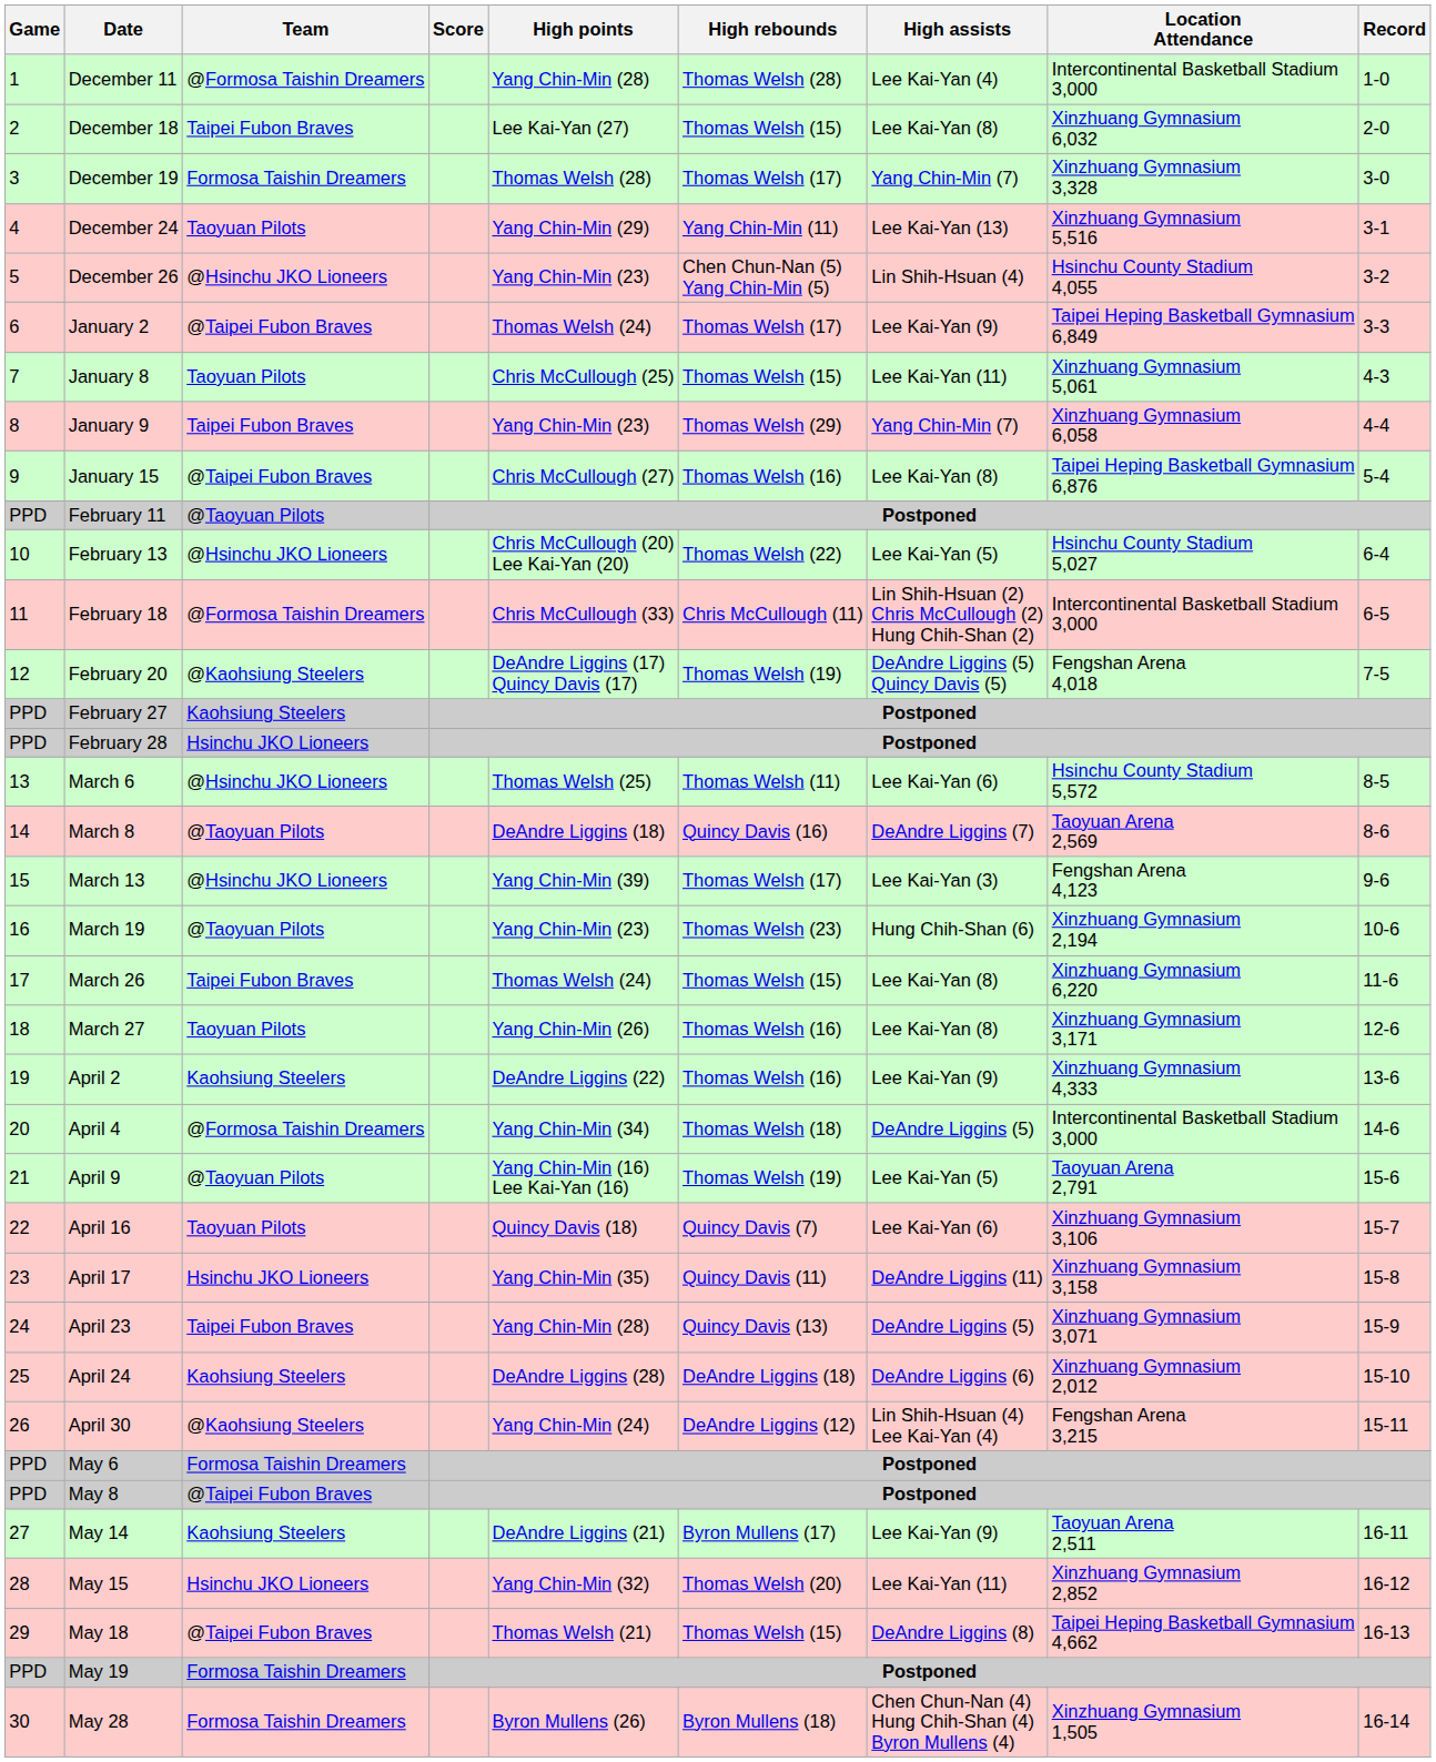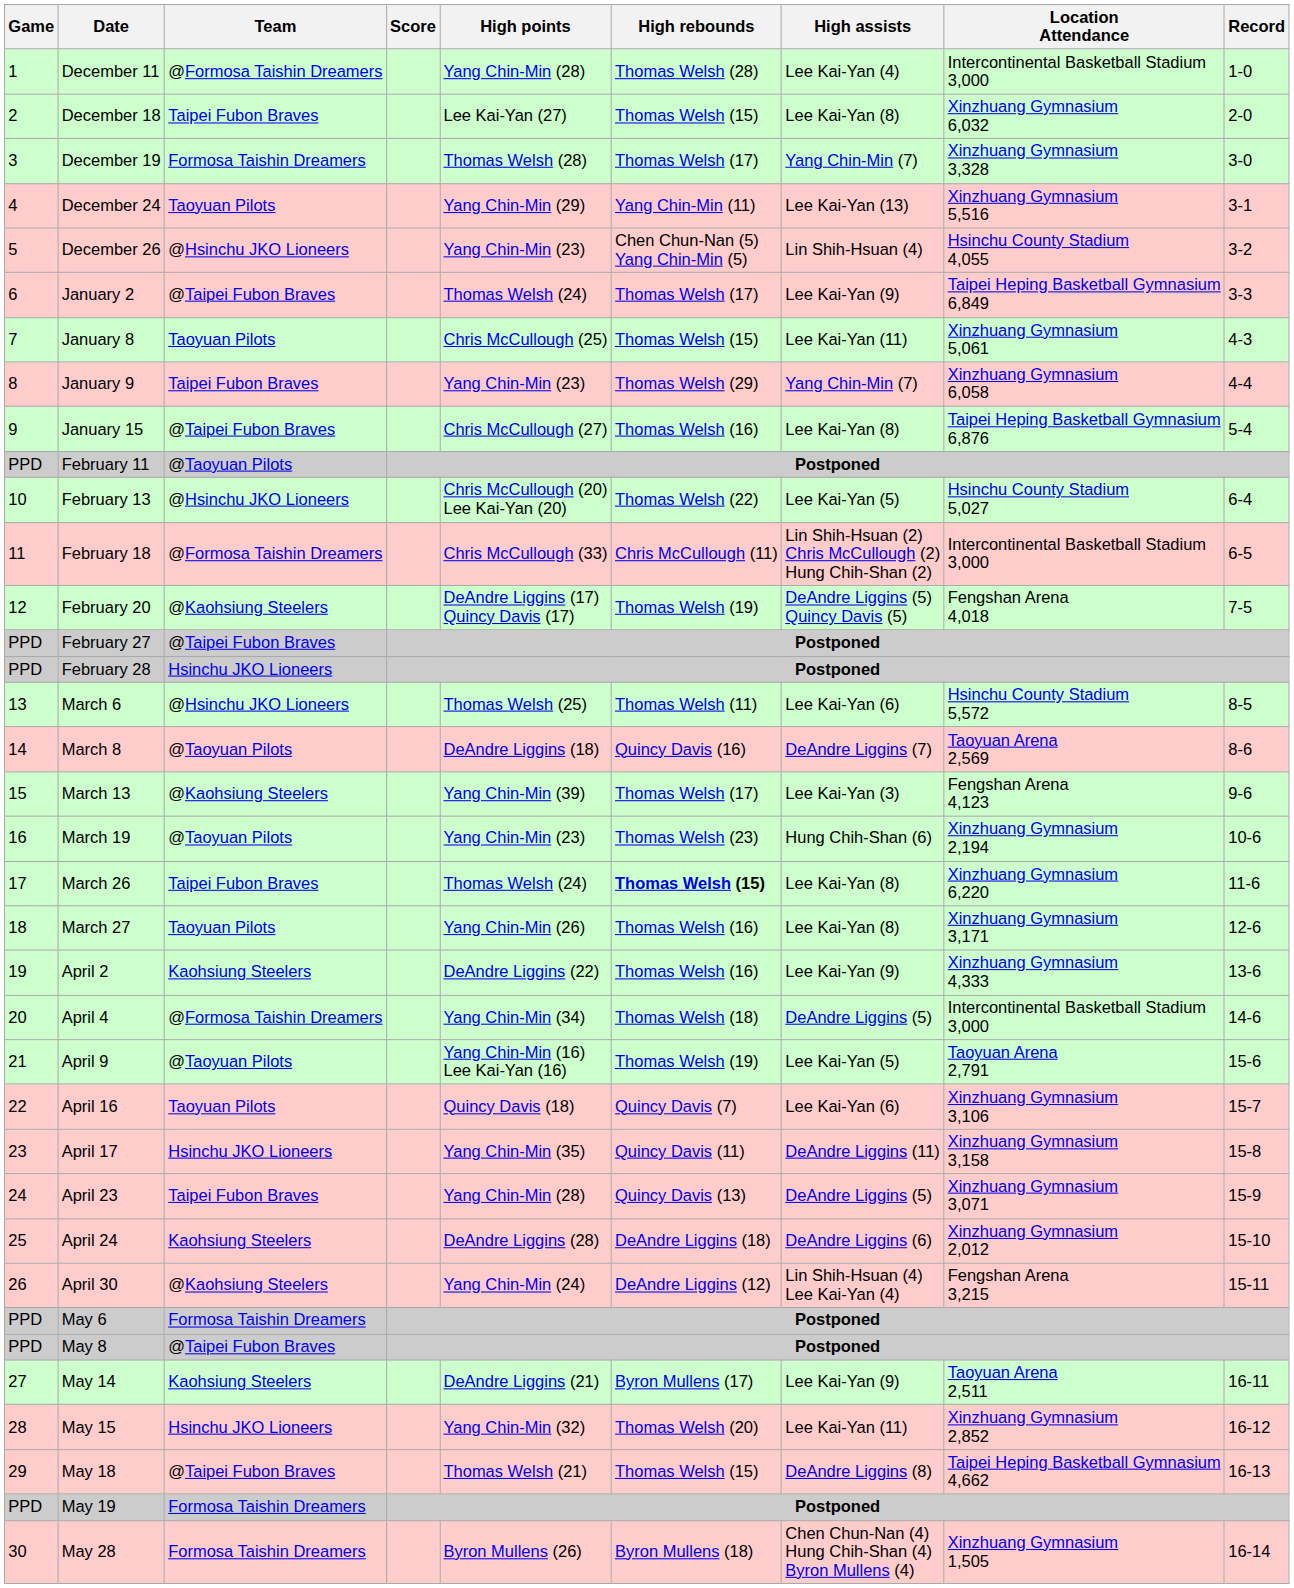 <table class="wikitable">
 <tr>
 <th>Game</th>
 <th>Date</th>
 <th>Team</th>
 <th>Score</th>
 <th>High points</th>
 <th>High rebounds</th>
 <th>High assists</th>
 <th>Location<br>Attendance</th>
 <th>Record</th>
 </tr>
 <tr style="background:#cfc;">
 <td>1</td>
 <td>December 11</td>
 <td>@<a href='#'>Formosa Taishin Dreamers</a></td>
 <td></td>
 <td><a href='#'>Yang Chin-Min</a> (28)</td>
 <td><a href='#'>Thomas Welsh</a> (28)</td>
 <td>Lee Kai-Yan (4)</td>
 <td>Intercontinental Basketball Stadium<br>3,000</td>
 <td>1-0</td>
 </tr>
 <tr style="background:#cfc;">
 <td>2</td>
 <td>December 18</td>
 <td><a href='#'>Taipei Fubon Braves</a></td>
 <td></td>
 <td>Lee Kai-Yan (27)</td>
 <td><a href='#'>Thomas Welsh</a> (15)</td>
 <td>Lee Kai-Yan (8)</td>
 <td><a href='#'>Xinzhuang Gymnasium</a><br>6,032</td>
 <td>2-0</td>
 </tr>
 <tr style="background:#cfc;">
 <td>3</td>
 <td>December 19</td>
 <td><a href='#'>Formosa Taishin Dreamers</a></td>
 <td></td>
 <td><a href='#'>Thomas Welsh</a> (28)</td>
 <td><a href='#'>Thomas Welsh</a> (17)</td>
 <td><a href='#'>Yang Chin-Min</a> (7)</td>
 <td><a href='#'>Xinzhuang Gymnasium</a><br>3,328</td>
 <td>3-0</td>
 </tr>
 <tr style="background:#fcc;">
 <td>4</td>
 <td>December 24</td>
 <td><a href='#'>Taoyuan Pilots</a></td>
 <td></td>
 <td><a href='#'>Yang Chin-Min</a> (29)</td>
 <td><a href='#'>Yang Chin-Min</a> (11)</td>
 <td>Lee Kai-Yan (13)</td>
 <td><a href='#'>Xinzhuang Gymnasium</a><br>5,516</td>
 <td>3-1</td>
 </tr>
 <tr style="background:#fcc;">
 <td>5</td>
 <td>December 26</td>
 <td>@<a href='#'>Hsinchu JKO Lioneers</a></td>
 <td></td>
 <td><a href='#'>Yang Chin-Min</a> (23)</td>
 <td>Chen Chun-Nan (5)<br><a href='#'>Yang Chin-Min</a> (5)</td>
 <td>Lin Shih-Hsuan (4)</td>
 <td><a href='#'>Hsinchu County Stadium</a><br>4,055</td>
 <td>3-2</td>
 </tr>
 <tr style="background:#fcc;">
 <td>6</td>
 <td>January 2</td>
 <td>@<a href='#'>Taipei Fubon Braves</a></td>
 <td></td>
 <td><a href='#'>Thomas Welsh</a> (24)</td>
 <td><a href='#'>Thomas Welsh</a> (17)</td>
 <td>Lee Kai-Yan (9)</td>
 <td><a href='#'>Taipei Heping Basketball Gymnasium</a><br>6,849</td>
 <td>3-3</td>
 </tr>
 <tr style="background:#cfc;">
 <td>7</td>
 <td>January 8</td>
 <td><a href='#'>Taoyuan Pilots</a></td>
 <td></td>
 <td><a href='#'>Chris McCullough</a> (25)</td>
 <td><a href='#'>Thomas Welsh</a> (15)</td>
 <td>Lee Kai-Yan (11)</td>
 <td><a href='#'>Xinzhuang Gymnasium</a><br>5,061</td>
 <td>4-3</td>
 </tr>
 <tr style="background:#fcc;">
 <td>8</td>
 <td>January 9</td>
 <td><a href='#'>Taipei Fubon Braves</a></td>
 <td></td>
 <td><a href='#'>Yang Chin-Min</a> (23)</td>
 <td><a href='#'>Thomas Welsh</a> (29)</td>
 <td><a href='#'>Yang Chin-Min</a> (7)</td>
 <td><a href='#'>Xinzhuang Gymnasium</a><br>6,058</td>
 <td>4-4</td>
 </tr>
 <tr style="background:#cfc;">
 <td>9</td>
 <td>January 15</td>
 <td>@<a href='#'>Taipei Fubon Braves</a></td>
 <td></td>
 <td><a href='#'>Chris McCullough</a> (27)</td>
 <td><a href='#'>Thomas Welsh</a> (16)</td>
 <td>Lee Kai-Yan (8)</td>
 <td><a href='#'>Taipei Heping Basketball Gymnasium</a><br>6,876</td>
 <td>5-4</td>
 </tr>
 <tr style="background:#ccc">
 <td>PPD</td>
 <td>February 11</td>
 <td>@<a href='#'>Taoyuan Pilots</a></td>
 <td colspan = 6 style="text-align:center"><strong>Postponed</strong></td>
 </tr>
 <tr style="background:#cfc;">
 <td>10</td>
 <td>February 13</td>
 <td>@<a href='#'>Hsinchu JKO Lioneers</a></td>
 <td></td>
 <td><a href='#'>Chris McCullough</a> (20)<br>Lee Kai-Yan (20)</td>
 <td><a href='#'>Thomas Welsh</a> (22)</td>
 <td>Lee Kai-Yan (5)</td>
 <td><a href='#'>Hsinchu County Stadium</a><br>5,027</td>
 <td>6-4</td>
 </tr>
 <tr style="background:#fcc;">
 <td>11</td>
 <td>February 18</td>
 <td>@<a href='#'>Formosa Taishin Dreamers</a></td>
 <td></td>
 <td><a href='#'>Chris McCullough</a> (33)</td>
 <td><a href='#'>Chris McCullough</a> (11)</td>
 <td>Lin Shih-Hsuan (2)<br><a href='#'>Chris McCullough</a> (2)<br>Hung Chih-Shan (2)</td>
 <td>Intercontinental Basketball Stadium<br>3,000</td>
 <td>6-5</td>
 </tr>
 <tr style="background:#cfc;">
 <td>12</td>
 <td>February 20</td>
 <td>@<a href='#'>Kaohsiung Steelers</a></td>
 <td></td>
 <td><a href='#'>DeAndre Liggins</a> (17)<br><a href='#'>Quincy Davis</a> (17)</td>
 <td><a href='#'>Thomas Welsh</a> (19)</td>
 <td><a href='#'>DeAndre Liggins</a> (5)<br><a href='#'>Quincy Davis</a> (5)</td>
 <td>Fengshan Arena<br>4,018</td>
 <td>7-5</td>
 </tr>
 <tr style="background:#ccc">
 <td>PPD</td>
 <td>February 27</td>
-<td><a href='#'>Kaohsiung Steelers</a></td>
+<td>@<a href='#'>Taipei Fubon Braves</a></td>
 <td colspan = 6 style="text-align:center"><strong>Postponed</strong></td>
 </tr>
 <tr style="background:#ccc">
 <td>PPD</td>
 <td>February 28</td>
 <td><a href='#'>Hsinchu JKO Lioneers</a></td>
 <td colspan = 6 style="text-align:center"><strong>Postponed</strong></td>
 </tr>
 <tr style="background:#cfc;">
 <td>13</td>
 <td>March 6</td>
 <td>@<a href='#'>Hsinchu JKO Lioneers</a></td>
 <td></td>
 <td><a href='#'>Thomas Welsh</a> (25)</td>
 <td><a href='#'>Thomas Welsh</a> (11)</td>
 <td>Lee Kai-Yan (6)</td>
 <td><a href='#'>Hsinchu County Stadium</a><br>5,572</td>
 <td>8-5</td>
 </tr>
 <tr style="background:#fcc;">
 <td>14</td>
 <td>March 8</td>
 <td>@<a href='#'>Taoyuan Pilots</a></td>
 <td></td>
 <td><a href='#'>DeAndre Liggins</a> (18)</td>
 <td><a href='#'>Quincy Davis</a> (16)</td>
 <td><a href='#'>DeAndre Liggins</a> (7)</td>
 <td><a href='#'>Taoyuan Arena</a><br>2,569</td>
 <td>8-6</td>
 </tr>
 <tr style="background:#cfc;">
 <td>15</td>
 <td>March 13</td>
-<td>@<a href='#'>Hsinchu JKO Lioneers</a></td>
+<td>@<a href='#'>Kaohsiung Steelers</a></td>
 <td></td>
 <td><a href='#'>Yang Chin-Min</a> (39)</td>
 <td><a href='#'>Thomas Welsh</a> (17)</td>
 <td>Lee Kai-Yan (3)</td>
 <td>Fengshan Arena<br>4,123</td>
 <td>9-6</td>
 </tr>
 <tr style="background:#cfc;">
 <td>16</td>
 <td>March 19</td>
 <td>@<a href='#'>Taoyuan Pilots</a></td>
 <td></td>
 <td><a href='#'>Yang Chin-Min</a> (23)</td>
 <td><a href='#'>Thomas Welsh</a> (23)</td>
 <td>Hung Chih-Shan (6)</td>
 <td><a href='#'>Xinzhuang Gymnasium</a><br>2,194</td>
 <td>10-6</td>
 </tr>
 <tr style="background:#cfc;">
 <td>17</td>
 <td>March 26</td>
 <td><a href='#'>Taipei Fubon Braves</a></td>
 <td></td>
 <td><a href='#'>Thomas Welsh</a> (24)</td>
-<td><a href='#'>Thomas Welsh</a> (15)</td>
+<td><strong><a href='#'>Thomas Welsh</a> (15)</strong></td>
 <td>Lee Kai-Yan (8)</td>
 <td><a href='#'>Xinzhuang Gymnasium</a><br>6,220</td>
 <td>11-6</td>
 </tr>
 <tr style="background:#cfc;">
 <td>18</td>
 <td>March 27</td>
 <td><a href='#'>Taoyuan Pilots</a></td>
 <td></td>
 <td><a href='#'>Yang Chin-Min</a> (26)</td>
 <td><a href='#'>Thomas Welsh</a> (16)</td>
 <td>Lee Kai-Yan (8)</td>
 <td><a href='#'>Xinzhuang Gymnasium</a><br>3,171</td>
 <td>12-6</td>
 </tr>
 <tr style="background:#cfc;">
 <td>19</td>
 <td>April 2</td>
 <td><a href='#'>Kaohsiung Steelers</a></td>
 <td></td>
 <td><a href='#'>DeAndre Liggins</a> (22)</td>
 <td><a href='#'>Thomas Welsh</a> (16)</td>
 <td>Lee Kai-Yan (9)</td>
 <td><a href='#'>Xinzhuang Gymnasium</a><br>4,333</td>
 <td>13-6</td>
 </tr>
 <tr style="background:#cfc;">
 <td>20</td>
 <td>April 4</td>
 <td>@<a href='#'>Formosa Taishin Dreamers</a></td>
 <td></td>
 <td><a href='#'>Yang Chin-Min</a> (34)</td>
 <td><a href='#'>Thomas Welsh</a> (18)</td>
 <td><a href='#'>DeAndre Liggins</a> (5)</td>
 <td>Intercontinental Basketball Stadium<br>3,000</td>
 <td>14-6</td>
 </tr>
 <tr style="background:#cfc;">
 <td>21</td>
 <td>April 9</td>
 <td>@<a href='#'>Taoyuan Pilots</a></td>
 <td></td>
 <td><a href='#'>Yang Chin-Min</a> (16)<br>Lee Kai-Yan (16)</td>
 <td><a href='#'>Thomas Welsh</a> (19)</td>
 <td>Lee Kai-Yan (5)</td>
 <td><a href='#'>Taoyuan Arena</a><br>2,791</td>
 <td>15-6</td>
 </tr>
 <tr style="background:#fcc;">
 <td>22</td>
 <td>April 16</td>
 <td><a href='#'>Taoyuan Pilots</a></td>
 <td></td>
 <td><a href='#'>Quincy Davis</a> (18)</td>
 <td><a href='#'>Quincy Davis</a> (7)</td>
 <td>Lee Kai-Yan (6)</td>
 <td><a href='#'>Xinzhuang Gymnasium</a><br>3,106</td>
 <td>15-7</td>
 </tr>
 <tr style="background:#fcc;">
 <td>23</td>
 <td>April 17</td>
 <td><a href='#'>Hsinchu JKO Lioneers</a></td>
 <td></td>
 <td><a href='#'>Yang Chin-Min</a> (35)</td>
 <td><a href='#'>Quincy Davis</a> (11)</td>
 <td><a href='#'>DeAndre Liggins</a> (11)</td>
 <td><a href='#'>Xinzhuang Gymnasium</a><br>3,158</td>
 <td>15-8</td>
 </tr>
 <tr style="background:#fcc;">
 <td>24</td>
 <td>April 23</td>
 <td><a href='#'>Taipei Fubon Braves</a></td>
 <td></td>
 <td><a href='#'>Yang Chin-Min</a> (28)</td>
 <td><a href='#'>Quincy Davis</a> (13)</td>
 <td><a href='#'>DeAndre Liggins</a> (5)</td>
 <td><a href='#'>Xinzhuang Gymnasium</a><br>3,071</td>
 <td>15-9</td>
 </tr>
 <tr style="background:#fcc;">
 <td>25</td>
 <td>April 24</td>
 <td><a href='#'>Kaohsiung Steelers</a></td>
 <td></td>
 <td><a href='#'>DeAndre Liggins</a> (28)</td>
 <td><a href='#'>DeAndre Liggins</a> (18)</td>
 <td><a href='#'>DeAndre Liggins</a> (6)</td>
 <td><a href='#'>Xinzhuang Gymnasium</a><br>2,012</td>
 <td>15-10</td>
 </tr>
 <tr style="background:#fcc;">
 <td>26</td>
 <td>April 30</td>
 <td>@<a href='#'>Kaohsiung Steelers</a></td>
 <td></td>
 <td><a href='#'>Yang Chin-Min</a> (24)</td>
 <td><a href='#'>DeAndre Liggins</a> (12)</td>
 <td>Lin Shih-Hsuan (4)<br>Lee Kai-Yan (4)</td>
 <td>Fengshan Arena<br>3,215</td>
 <td>15-11</td>
 </tr>
 <tr style="background:#ccc;">
 <td>PPD</td>
 <td>May 6</td>
 <td><a href='#'>Formosa Taishin Dreamers</a></td>
 <td colspan = 6 style="text-align:center"><strong>Postponed</strong></td>
 </tr>
 <tr style="background:#ccc;">
 <td>PPD</td>
 <td>May 8</td>
 <td>@<a href='#'>Taipei Fubon Braves</a></td>
 <td colspan = 6 style="text-align:center"><strong>Postponed</strong></td>
 </tr>
 <tr style="background:#cfc;">
 <td>27</td>
 <td>May 14</td>
 <td><a href='#'>Kaohsiung Steelers</a></td>
 <td></td>
 <td><a href='#'>DeAndre Liggins</a> (21)</td>
 <td><a href='#'>Byron Mullens</a> (17)</td>
 <td>Lee Kai-Yan (9)</td>
 <td><a href='#'>Taoyuan Arena</a><br>2,511</td>
 <td>16-11</td>
 </tr>
 <tr style="background:#fcc;">
 <td>28</td>
 <td>May 15</td>
 <td><a href='#'>Hsinchu JKO Lioneers</a></td>
 <td></td>
 <td><a href='#'>Yang Chin-Min</a> (32)</td>
 <td><a href='#'>Thomas Welsh</a> (20)</td>
 <td>Lee Kai-Yan (11)</td>
 <td><a href='#'>Xinzhuang Gymnasium</a><br>2,852</td>
 <td>16-12</td>
 </tr>
 <tr style="background:#fcc;">
 <td>29</td>
 <td>May 18</td>
 <td>@<a href='#'>Taipei Fubon Braves</a></td>
 <td></td>
 <td><a href='#'>Thomas Welsh</a> (21)</td>
 <td><a href='#'>Thomas Welsh</a> (15)</td>
 <td><a href='#'>DeAndre Liggins</a> (8)</td>
 <td><a href='#'>Taipei Heping Basketball Gymnasium</a><br>4,662</td>
 <td>16-13</td>
 </tr>
 <tr style="background:#ccc;">
 <td>PPD</td>
 <td>May 19</td>
 <td><a href='#'>Formosa Taishin Dreamers</a></td>
 <td colspan = 6 style="text-align:center"><strong>Postponed</strong></td>
 </tr>
 <tr style="background:#fcc;">
 <td>30</td>
 <td>May 28</td>
 <td><a href='#'>Formosa Taishin Dreamers</a></td>
 <td></td>
 <td><a href='#'>Byron Mullens</a> (26)</td>
 <td><a href='#'>Byron Mullens</a> (18)</td>
 <td>Chen Chun-Nan (4)<br>Hung Chih-Shan (4)<br><a href='#'>Byron Mullens</a> (4)</td>
 <td><a href='#'>Xinzhuang Gymnasium</a><br>1,505</td>
 <td>16-14</td>
 </tr>
 </table>
